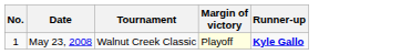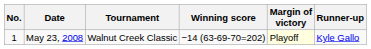 <table class="wikitable" style="font-size:95%;">
 <tr>
 <th>No.</th>
 <th>Date</th>
 <th>Tournament</th>
+<th>Winning score</th>
 <th>Margin of<br>victory</th>
 <th>Runner-up</th>
 </tr>
 <tr>
 <td align=center>1</td>
 <td align=right>May 23, <a href='#'>2008</a></td>
 <td>Walnut Creek Classic</td>
+<td>−14 (63-69-70=202)</td>
 <td style="background: lightyellow;">Playoff</td>
-<td><strong> <a href='#'>Kyle Gallo</a></strong></td>
+<td> <a href='#'>Kyle Gallo</a></td>
 </tr>
 </table>
